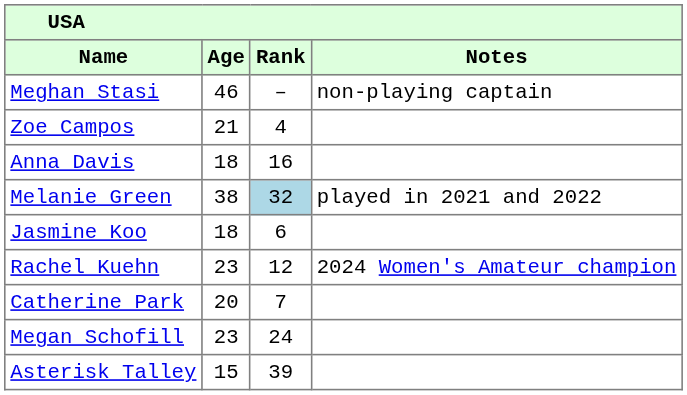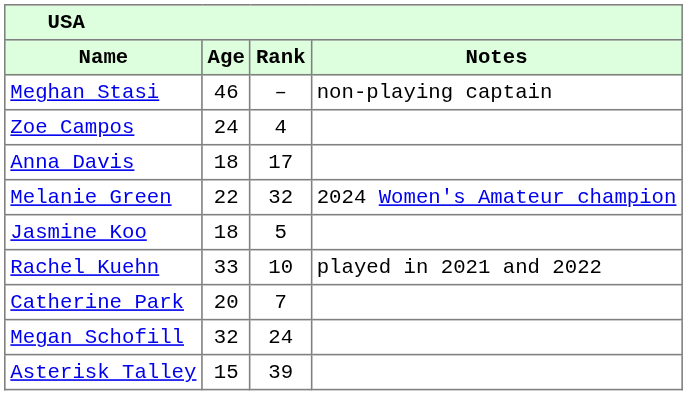 <table border="1" cellpadding="3" style="border-collapse: collapse;">
 <tr style="background:#ddffdd;">
 <td colspan="6">   <strong>USA</strong></td>
 </tr>
 <tr style="background:#ddffdd;">
 <th>Name</th>
 <th>Age</th>
 <th>Rank</th>
 <th>Notes</th>
 </tr>
 <tr>
 <td><a href='#'>Meghan Stasi</a></td>
 <td align=center>46</td>
 <td align=center>–</td>
 <td>non-playing captain</td>
 </tr>
 <tr>
 <td><a href='#'>Zoe Campos</a></td>
-<td align=center>21</td>
+<td align=center>24</td>
 <td align=center>4</td>
 <td></td>
 </tr>
 <tr>
 <td><a href='#'>Anna Davis</a></td>
 <td align=center>18</td>
-<td align=center>16</td>
+<td align=center>17</td>
 <td></td>
 </tr>
 <tr>
 <td><a href='#'>Melanie Green</a></td>
-<td align=center>38</td>
-<td align=center style="background: lightblue;">32</td>
-<td>played in 2021 and 2022</td>
+<td align=center>22</td>
+<td align=center>32</td>
+<td>2024 <a href='#'>Women's Amateur champion</a></td>
 </tr>
 <tr>
 <td><a href='#'>Jasmine Koo</a></td>
 <td align=center>18</td>
-<td align=center>6</td>
+<td align=center>5</td>
 <td></td>
 </tr>
 <tr>
 <td><a href='#'>Rachel Kuehn</a></td>
-<td align=center>23</td>
-<td align=center>12</td>
-<td>2024 <a href='#'>Women's Amateur champion</a></td>
+<td align=center>33</td>
+<td align=center>10</td>
+<td>played in 2021 and 2022</td>
 </tr>
 <tr>
 <td><a href='#'>Catherine Park</a></td>
 <td align=center>20</td>
 <td align=center>7</td>
 <td></td>
 </tr>
 <tr>
 <td><a href='#'>Megan Schofill</a></td>
-<td align=center>23</td>
+<td align=center>32</td>
 <td align=center>24</td>
 <td></td>
 </tr>
 <tr>
 <td><a href='#'>Asterisk Talley</a></td>
 <td align=center>15</td>
 <td align=center>39</td>
 <td></td>
 </tr>
 </table>
